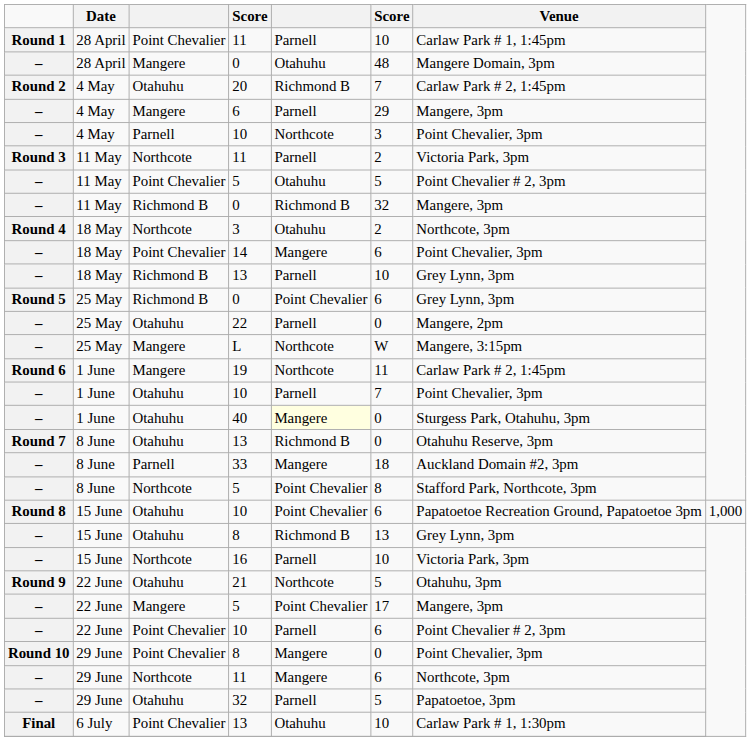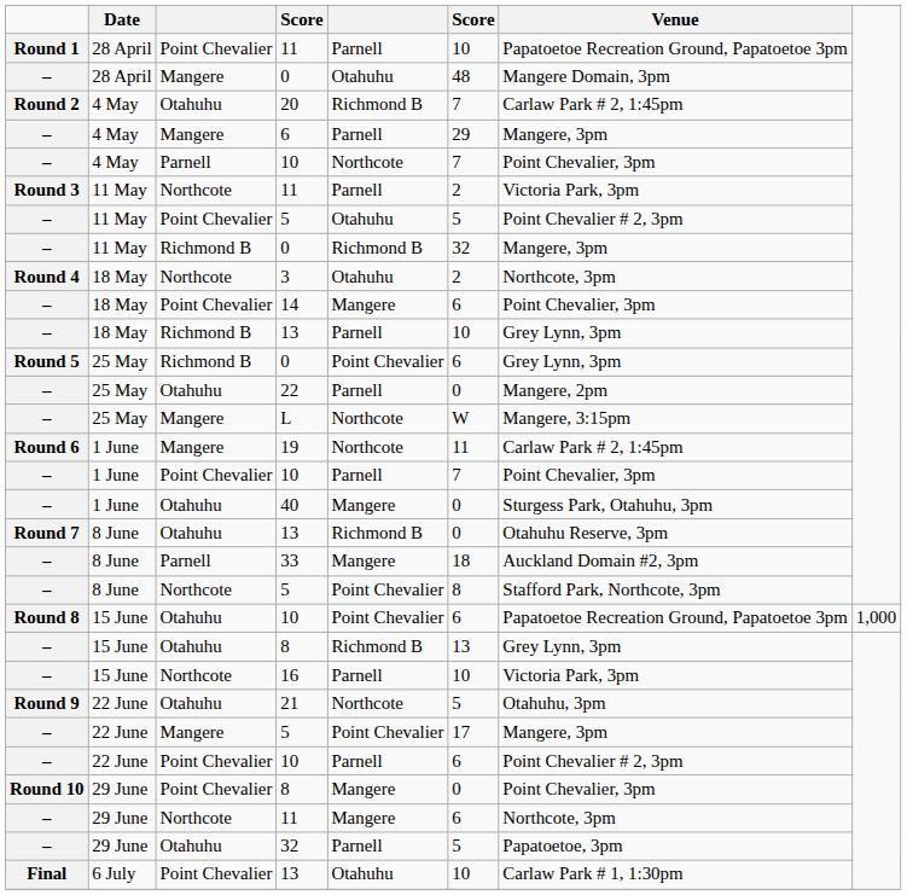 <table class="wikitable mw-collapsible">
 <tr>
 <td></td>
 <th scope="col">Date</th>
 <th scope="col"></th>
 <th scope="col">Score</th>
 <th scope="col"></th>
 <th scope="col">Score</th>
 <th scope="col">Venue</th>
 </tr>
 <tr>
 <th scope="row">Round 1</th>
 <td>28 April</td>
 <td>Point Chevalier</td>
 <td>11</td>
 <td>Parnell</td>
 <td>10</td>
-<td>Carlaw Park # 1, 1:45pm</td>
+<td>Papatoetoe Recreation Ground, Papatoetoe 3pm</td>
 </tr>
 <tr>
 <th scope="row">–</th>
 <td>28 April</td>
 <td>Mangere</td>
 <td>0</td>
 <td>Otahuhu</td>
 <td>48</td>
 <td>Mangere Domain, 3pm</td>
 </tr>
 <tr>
 <th scope="row">Round 2</th>
 <td>4 May</td>
 <td>Otahuhu</td>
 <td>20</td>
 <td>Richmond B</td>
 <td>7</td>
 <td>Carlaw Park # 2, 1:45pm</td>
 </tr>
 <tr>
 <th scope="row">–</th>
 <td>4 May</td>
 <td>Mangere</td>
 <td>6</td>
 <td>Parnell</td>
 <td>29</td>
 <td>Mangere, 3pm</td>
 </tr>
 <tr>
 <th scope="row">–</th>
 <td>4 May</td>
 <td>Parnell</td>
 <td>10</td>
 <td>Northcote</td>
-<td>3</td>
+<td>7</td>
 <td>Point Chevalier, 3pm</td>
 </tr>
 <tr>
 <th scope="row">Round 3</th>
 <td>11 May</td>
 <td>Northcote</td>
 <td>11</td>
 <td>Parnell</td>
 <td>2</td>
 <td>Victoria Park, 3pm</td>
 </tr>
 <tr>
 <th scope="row">–</th>
 <td>11 May</td>
 <td>Point Chevalier</td>
 <td>5</td>
 <td>Otahuhu</td>
 <td>5</td>
 <td>Point Chevalier # 2, 3pm</td>
 </tr>
 <tr>
 <th scope="row">–</th>
 <td>11 May</td>
 <td>Richmond B</td>
 <td>0</td>
 <td>Richmond B</td>
 <td>32</td>
 <td>Mangere, 3pm</td>
 </tr>
 <tr>
 <th scope="row">Round 4</th>
 <td>18 May</td>
 <td>Northcote</td>
 <td>3</td>
 <td>Otahuhu</td>
 <td>2</td>
 <td>Northcote, 3pm</td>
 </tr>
 <tr>
 <th scope="row">–</th>
 <td>18 May</td>
 <td>Point Chevalier</td>
 <td>14</td>
 <td>Mangere</td>
 <td>6</td>
 <td>Point Chevalier, 3pm</td>
 </tr>
 <tr>
 <th scope="row">–</th>
 <td>18 May</td>
 <td>Richmond B</td>
 <td>13</td>
 <td>Parnell</td>
 <td>10</td>
 <td>Grey Lynn, 3pm</td>
 </tr>
 <tr>
 <th scope="row">Round 5</th>
 <td>25 May</td>
 <td>Richmond B</td>
 <td>0</td>
 <td>Point Chevalier</td>
 <td>6</td>
 <td>Grey Lynn, 3pm</td>
 </tr>
 <tr>
 <th scope="row">–</th>
 <td>25 May</td>
 <td>Otahuhu</td>
 <td>22</td>
 <td>Parnell</td>
 <td>0</td>
 <td>Mangere, 2pm</td>
 </tr>
 <tr>
 <th scope="row">–</th>
 <td>25 May</td>
 <td>Mangere</td>
 <td>L</td>
 <td>Northcote</td>
 <td>W</td>
 <td>Mangere, 3:15pm</td>
 </tr>
 <tr>
 <th scope="row">Round 6</th>
 <td>1 June</td>
 <td>Mangere</td>
 <td>19</td>
 <td>Northcote</td>
 <td>11</td>
 <td>Carlaw Park # 2, 1:45pm</td>
 </tr>
 <tr>
 <th scope="row">–</th>
 <td>1 June</td>
-<td>Otahuhu</td>
+<td>Point Chevalier</td>
 <td>10</td>
 <td>Parnell</td>
 <td>7</td>
 <td>Point Chevalier, 3pm</td>
 </tr>
 <tr>
 <th scope="row">–</th>
 <td>1 June</td>
 <td>Otahuhu</td>
 <td>40</td>
-<td style="background: lightyellow;">Mangere</td>
+<td>Mangere</td>
 <td>0</td>
 <td>Sturgess Park, Otahuhu, 3pm</td>
 </tr>
 <tr>
 <th scope="row">Round 7</th>
 <td>8 June</td>
 <td>Otahuhu</td>
 <td>13</td>
 <td>Richmond B</td>
 <td>0</td>
 <td>Otahuhu Reserve, 3pm</td>
 </tr>
 <tr>
 <th scope="row">–</th>
 <td>8 June</td>
 <td>Parnell</td>
 <td>33</td>
 <td>Mangere</td>
 <td>18</td>
 <td>Auckland Domain #2, 3pm</td>
 </tr>
 <tr>
 <th scope="row">–</th>
 <td>8 June</td>
 <td>Northcote</td>
 <td>5</td>
 <td>Point Chevalier</td>
 <td>8</td>
 <td>Stafford Park, Northcote, 3pm</td>
 </tr>
 <tr>
 <th scope="row">Round 8</th>
 <td>15 June</td>
 <td>Otahuhu</td>
 <td>10</td>
 <td>Point Chevalier</td>
 <td>6</td>
 <td>Papatoetoe Recreation Ground, Papatoetoe 3pm</td>
 <td>1,000</td>
 </tr>
 <tr>
 <th scope="row">–</th>
 <td>15 June</td>
 <td>Otahuhu</td>
 <td>8</td>
 <td>Richmond B</td>
 <td>13</td>
 <td>Grey Lynn, 3pm</td>
 </tr>
 <tr>
 <th scope="row">–</th>
 <td>15 June</td>
 <td>Northcote</td>
 <td>16</td>
 <td>Parnell</td>
 <td>10</td>
 <td>Victoria Park, 3pm</td>
 </tr>
 <tr>
 <th scope="row">Round 9</th>
 <td>22 June</td>
 <td>Otahuhu</td>
 <td>21</td>
 <td>Northcote</td>
 <td>5</td>
 <td>Otahuhu, 3pm</td>
 </tr>
 <tr>
 <th scope="row">–</th>
 <td>22 June</td>
 <td>Mangere</td>
 <td>5</td>
 <td>Point Chevalier</td>
 <td>17</td>
 <td>Mangere, 3pm</td>
 </tr>
 <tr>
 <th scope="row">–</th>
 <td>22 June</td>
 <td>Point Chevalier</td>
 <td>10</td>
 <td>Parnell</td>
 <td>6</td>
 <td>Point Chevalier # 2, 3pm</td>
 </tr>
 <tr>
 <th scope="row">Round 10</th>
 <td>29 June</td>
 <td>Point Chevalier</td>
 <td>8</td>
 <td>Mangere</td>
 <td>0</td>
 <td>Point Chevalier, 3pm</td>
 </tr>
 <tr>
 <th scope="row">–</th>
 <td>29 June</td>
 <td>Northcote</td>
 <td>11</td>
 <td>Mangere</td>
 <td>6</td>
 <td>Northcote, 3pm</td>
 </tr>
 <tr>
 <th scope="row">–</th>
 <td>29 June</td>
 <td>Otahuhu</td>
 <td>32</td>
 <td>Parnell</td>
 <td>5</td>
 <td>Papatoetoe, 3pm</td>
 </tr>
 <tr>
 <th scope="row">Final</th>
 <td>6 July</td>
 <td>Point Chevalier</td>
 <td>13</td>
 <td>Otahuhu</td>
 <td>10</td>
 <td>Carlaw Park # 1, 1:30pm</td>
 </tr>
 <tr>
 </tr>
 </table>
